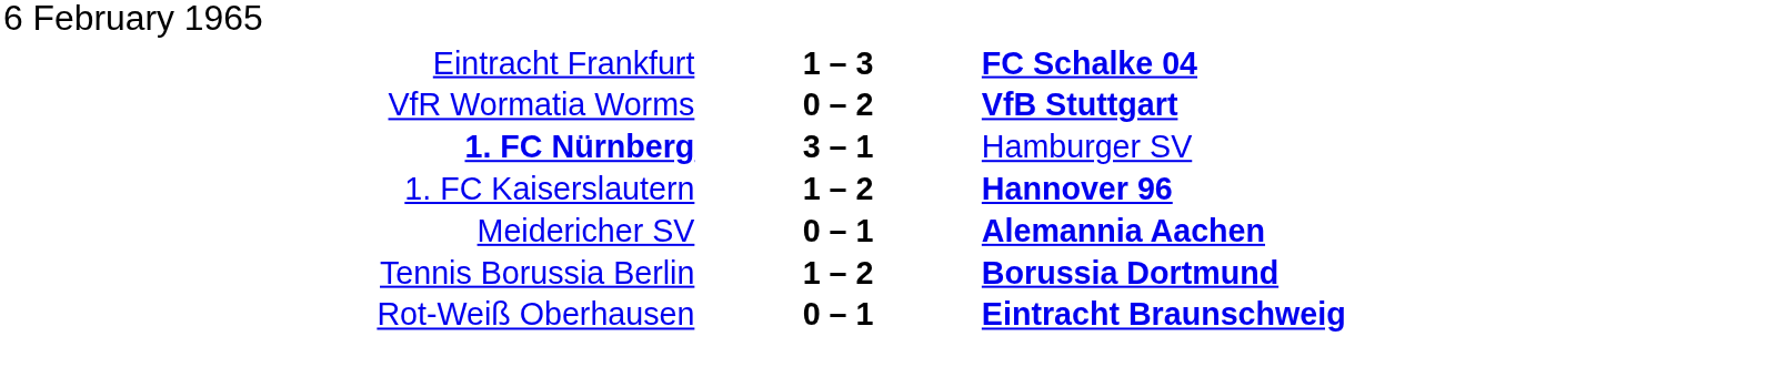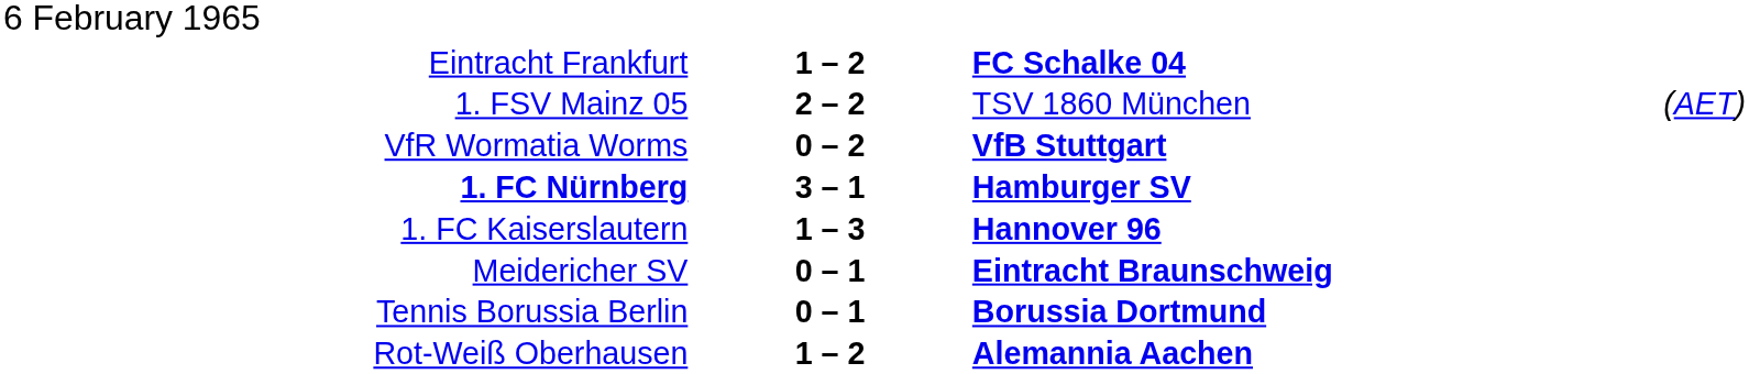 <table width=100% cellspacing=1>
 <tr>
 <th width=25%></th>
 <th width=10%></th>
 <th width=25%></th>
 <th></th>
 </tr>
 <tr>
 <td>6 February 1965</td>
 </tr>
 <tr style=font-size:90%>
 <td align=right><a href='#'>Eintracht Frankfurt</a></td>
-<td align=center><strong>1 – 3</strong></td>
+<td align=center><strong>1 – 2</strong></td>
 <td><strong><a href='#'>FC Schalke 04</a></strong></td>
+</tr>
+<tr style=font-size:90%>
+<td align=right><a href='#'>1. FSV Mainz 05</a></td>
+<td align=center><strong>2 – 2</strong></td>
+<td><a href='#'>TSV 1860 München</a></td>
+<td><em>(<a href='#'>AET</a>)</em></td>
 </tr>
 <tr style=font-size:90%>
 <td align=right><a href='#'>VfR Wormatia Worms</a></td>
 <td align=center><strong>0 – 2</strong></td>
 <td><strong><a href='#'>VfB Stuttgart</a></strong></td>
 </tr>
 <tr style=font-size:90%>
 <td align=right><strong><a href='#'>1. FC Nürnberg</a></strong></td>
 <td align=center><strong>3 – 1</strong></td>
-<td><a href='#'>Hamburger SV</a></td>
+<td><strong><a href='#'>Hamburger SV</a></strong></td>
 </tr>
 <tr style=font-size:90%>
 <td align=right><a href='#'>1. FC Kaiserslautern</a></td>
-<td align=center><strong>1 – 2</strong></td>
+<td align=center><strong>1 – 3</strong></td>
 <td><strong><a href='#'>Hannover 96</a></strong></td>
 </tr>
 <tr style=font-size:90%>
 <td align=right><a href='#'>Meidericher SV</a></td>
 <td align=center><strong>0 – 1</strong></td>
-<td><strong><a href='#'>Alemannia Aachen</a></strong></td>
+<td><strong><a href='#'>Eintracht Braunschweig</a></strong></td>
 </tr>
 <tr style=font-size:90%>
 <td align=right><a href='#'>Tennis Borussia Berlin</a></td>
-<td align=center><strong>1 – 2</strong></td>
+<td align=center><strong>0 – 1</strong></td>
 <td><strong><a href='#'>Borussia Dortmund</a></strong></td>
 </tr>
 <tr style=font-size:90%>
 <td align=right><a href='#'>Rot-Weiß Oberhausen</a></td>
-<td align=center><strong>0 – 1</strong></td>
-<td><strong><a href='#'>Eintracht Braunschweig</a></strong></td>
+<td align=center><strong>1 – 2</strong></td>
+<td><strong><a href='#'>Alemannia Aachen</a></strong></td>
 </tr>
 </table>
